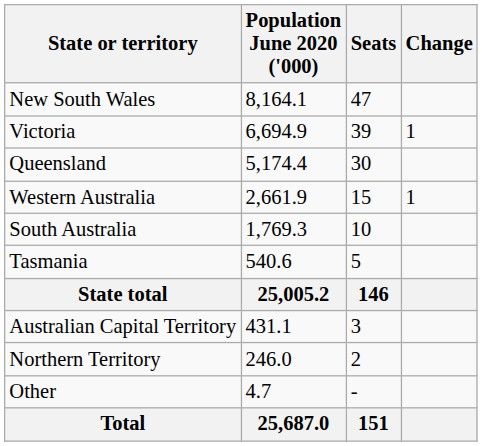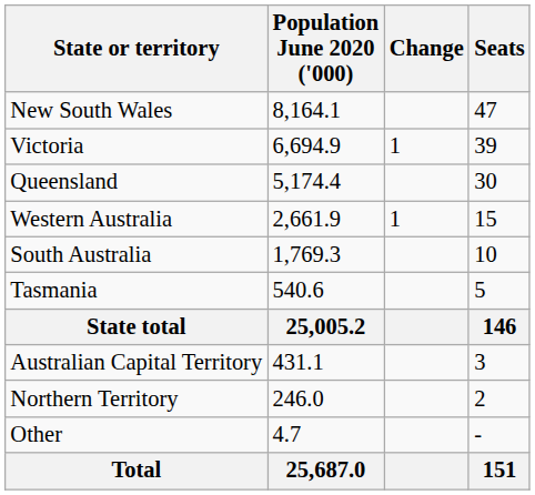 <table class="wikitable">
 <tr>
 <th>State or territory</th>
 <th>Population<br> June 2020<br>('000)</th>
+<th>Change</th>
 <th>Seats</th>
-<th>Change</th>
 </tr>
 <tr>
 <td>New South Wales</td>
 <td>8,164.1</td>
+<td></td>
 <td>47</td>
-<td></td>
 </tr>
 <tr>
 <td>Victoria</td>
 <td>6,694.9</td>
+<td> 1</td>
 <td>39</td>
-<td> 1</td>
 </tr>
 <tr>
 <td>Queensland</td>
 <td>5,174.4</td>
+<td></td>
 <td>30</td>
-<td></td>
 </tr>
 <tr>
 <td>Western Australia</td>
 <td>2,661.9</td>
+<td> 1</td>
 <td>15</td>
-<td> 1</td>
 </tr>
 <tr>
 <td>South Australia</td>
 <td>1,769.3</td>
+<td></td>
 <td>10</td>
-<td></td>
 </tr>
 <tr>
 <td>Tasmania</td>
 <td>540.6</td>
+<td></td>
 <td>5</td>
-<td></td>
 </tr>
 <tr>
 <th>State total</th>
 <th>25,005.2</th>
+<th></th>
 <th>146</th>
-<th></th>
 </tr>
 <tr>
 <td>Australian Capital Territory</td>
 <td>431.1</td>
+<td></td>
 <td>3</td>
-<td></td>
 </tr>
 <tr>
 <td>Northern Territory</td>
 <td>246.0</td>
+<td></td>
 <td>2</td>
-<td></td>
 </tr>
 <tr>
 <td>Other</td>
 <td>4.7</td>
+<td></td>
 <td>-</td>
-<td></td>
 </tr>
 <tr>
 <th>Total</th>
 <th>25,687.0</th>
+<th></th>
 <th>151</th>
-<th></th>
 </tr>
 </table>
